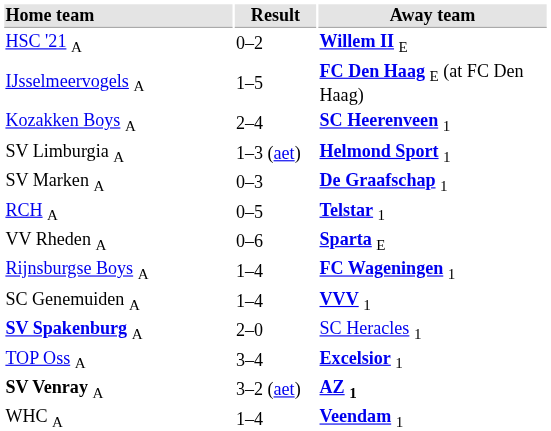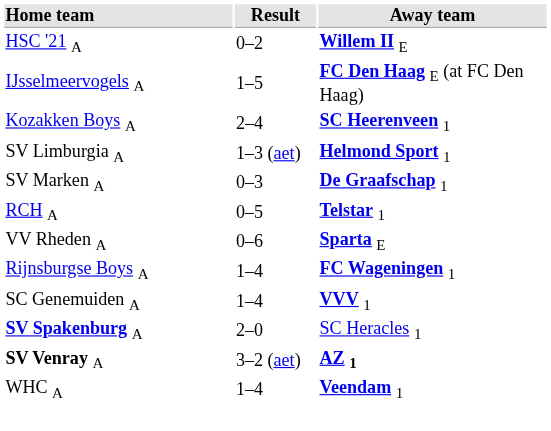 <table style="float:right;">
 <tr bgcolor="#E4E4E4">
 <th style="border-bottom:1px solid #AAAAAA" width="200" align="left">Home team</th>
 <th style="border-bottom:1px solid #AAAAAA" width="70" align="center">Result</th>
 <th style="border-bottom:1px solid #AAAAAA" width="200">Away team</th>
 </tr>
 <tr>
 <td><a href='#'>HSC '21</a> <sub>A</sub></td>
 <td>0–2</td>
 <td><strong><a href='#'>Willem II</a></strong> <sub>E</sub></td>
 </tr>
 <tr>
 <td><a href='#'>IJsselmeervogels</a> <sub>A</sub></td>
 <td>1–5</td>
 <td><strong><a href='#'>FC Den Haag</a></strong> <sub>E</sub> (at FC Den Haag)</td>
 </tr>
 <tr>
 <td><a href='#'>Kozakken Boys</a> <sub>A</sub></td>
 <td>2–4</td>
 <td><strong><a href='#'>SC Heerenveen</a></strong> <sub>1</sub></td>
 </tr>
 <tr>
 <td>SV Limburgia <sub>A</sub></td>
 <td>1–3 (<a href='#'>aet</a>)</td>
 <td><strong><a href='#'>Helmond Sport</a></strong> <sub>1</sub></td>
 </tr>
 <tr>
 <td>SV Marken <sub>A</sub></td>
 <td>0–3</td>
 <td><strong><a href='#'>De Graafschap</a></strong> <sub>1</sub></td>
 </tr>
 <tr>
 <td><a href='#'>RCH</a> <sub>A</sub></td>
 <td>0–5</td>
 <td><strong><a href='#'>Telstar</a></strong> <sub>1</sub></td>
 </tr>
 <tr>
 <td>VV Rheden <sub>A</sub></td>
 <td>0–6</td>
 <td><strong><a href='#'>Sparta</a></strong> <sub>E</sub></td>
 </tr>
 <tr>
 <td><a href='#'>Rijnsburgse Boys</a> <sub>A</sub></td>
 <td>1–4</td>
 <td><strong><a href='#'>FC Wageningen</a></strong> <sub>1</sub></td>
 </tr>
 <tr>
 <td>SC Genemuiden <sub>A</sub></td>
 <td>1–4</td>
 <td><strong><a href='#'>VVV</a></strong> <sub>1</sub></td>
 </tr>
 <tr>
 <td><strong><a href='#'>SV Spakenburg</a></strong> <sub>A</sub></td>
 <td>2–0</td>
 <td><a href='#'>SC Heracles</a> <sub>1</sub></td>
 </tr>
 <tr>
-<td><a href='#'>TOP Oss</a> <sub>A</sub></td>
-<td>3–4</td>
-<td><strong><a href='#'>Excelsior</a></strong> <sub>1</sub></td>
-</tr>
-<tr>
 <td><strong>SV Venray</strong> <sub>A</sub></td>
 <td>3–2 (<a href='#'>aet</a>)</td>
 <td><strong><a href='#'>AZ</a> <sub>1</sub></strong></td>
 </tr>
 <tr>
 <td>WHC <sub>A</sub></td>
 <td>1–4</td>
 <td><strong><a href='#'>Veendam</a></strong> <sub>1</sub></td>
 </tr>
 </table>
